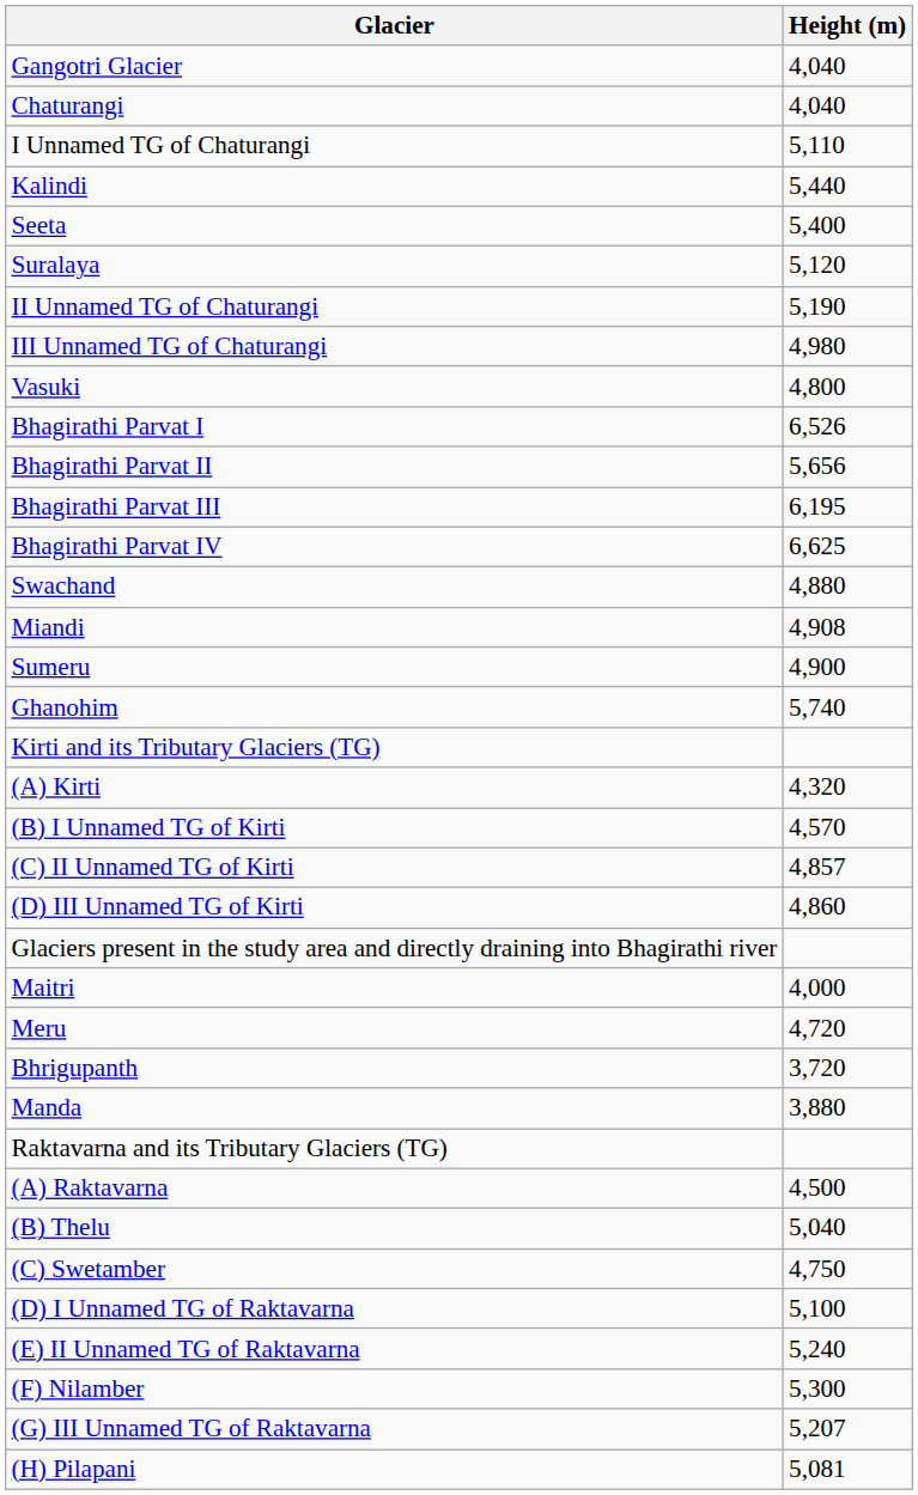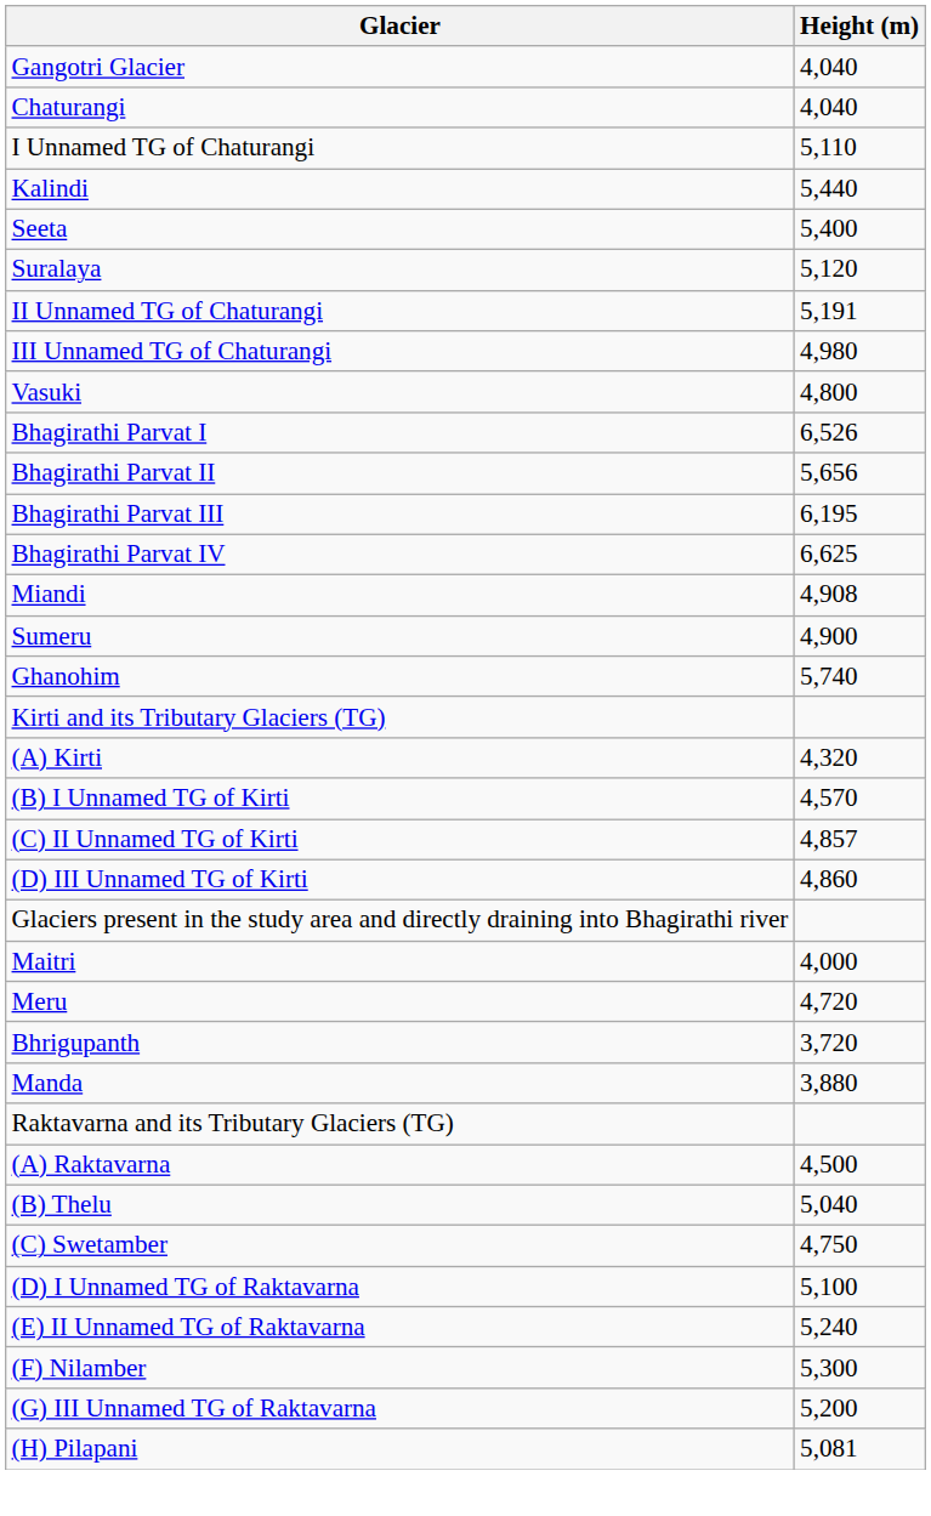 <table class="wikitable sortable">
 <tr>
 <th>Glacier</th>
 <th>Height (m)</th>
 </tr>
 <tr>
 <td><a href='#'>Gangotri Glacier</a></td>
 <td>4,040</td>
 </tr>
 <tr>
 <td><a href='#'>Chaturangi</a></td>
 <td>4,040</td>
 </tr>
 <tr>
 <td>I Unnamed TG of Chaturangi</td>
 <td>5,110</td>
 </tr>
 <tr>
 <td><a href='#'>Kalindi</a></td>
 <td>5,440</td>
 </tr>
 <tr>
 <td><a href='#'>Seeta</a></td>
 <td>5,400</td>
 </tr>
 <tr>
 <td><a href='#'>Suralaya</a></td>
 <td>5,120</td>
 </tr>
 <tr>
 <td><a href='#'>II Unnamed TG of Chaturangi</a></td>
-<td>5,190</td>
+<td>5,191</td>
 </tr>
 <tr>
 <td><a href='#'>III Unnamed TG of Chaturangi</a></td>
 <td>4,980</td>
 </tr>
 <tr>
 <td><a href='#'>Vasuki</a></td>
 <td>4,800</td>
 </tr>
 <tr>
 <td><a href='#'>Bhagirathi Parvat I</a></td>
 <td>6,526</td>
 </tr>
 <tr>
 <td><a href='#'>Bhagirathi Parvat II</a></td>
 <td>5,656</td>
 </tr>
 <tr>
 <td><a href='#'>Bhagirathi Parvat III</a></td>
 <td>6,195</td>
 </tr>
 <tr>
 <td><a href='#'>Bhagirathi Parvat IV</a></td>
 <td>6,625</td>
-</tr>
-<tr>
-<td><a href='#'>Swachand</a></td>
-<td>4,880</td>
 </tr>
 <tr>
 <td><a href='#'>Miandi</a></td>
 <td>4,908</td>
 </tr>
 <tr>
 <td><a href='#'>Sumeru</a></td>
 <td>4,900</td>
 </tr>
 <tr>
 <td><a href='#'>Ghanohim</a></td>
 <td>5,740</td>
 </tr>
 <tr>
 <td><a href='#'>Kirti and its Tributary Glaciers (TG) </a></td>
 <td></td>
 </tr>
 <tr>
 <td><a href='#'>(A) Kirti</a></td>
 <td>4,320</td>
 </tr>
 <tr>
 <td><a href='#'>(B) I Unnamed TG of Kirti</a></td>
 <td>4,570</td>
 </tr>
 <tr>
 <td><a href='#'>(C) II Unnamed TG of Kirti</a></td>
 <td>4,857</td>
 </tr>
 <tr>
 <td><a href='#'>(D) III Unnamed TG of Kirti</a></td>
 <td>4,860</td>
 </tr>
 <tr>
 <td>Glaciers present in the study area and directly draining into Bhagirathi river</td>
 <td></td>
 </tr>
 <tr>
 <td><a href='#'>Maitri</a></td>
 <td>4,000</td>
 </tr>
 <tr>
 <td><a href='#'>Meru</a></td>
 <td>4,720</td>
 </tr>
 <tr>
 <td><a href='#'>Bhrigupanth</a></td>
 <td>3,720</td>
 </tr>
 <tr>
 <td><a href='#'>Manda</a></td>
 <td>3,880</td>
 </tr>
 <tr>
 <td>Raktavarna and its Tributary Glaciers (TG)</td>
 <td></td>
 </tr>
 <tr>
 <td><a href='#'>(A) Raktavarna</a></td>
 <td>4,500</td>
 </tr>
 <tr>
 <td><a href='#'>(B) Thelu</a></td>
 <td>5,040</td>
 </tr>
 <tr>
 <td><a href='#'>(C) Swetamber</a></td>
 <td>4,750</td>
 </tr>
 <tr>
 <td><a href='#'>(D) I Unnamed TG of Raktavarna</a></td>
 <td>5,100</td>
 </tr>
 <tr>
 <td><a href='#'>(E) II Unnamed TG of Raktavarna</a></td>
 <td>5,240</td>
 </tr>
 <tr>
 <td><a href='#'>(F) Nilamber</a></td>
 <td>5,300</td>
 </tr>
 <tr>
 <td><a href='#'>(G) III Unnamed TG of Raktavarna</a></td>
-<td>5,207</td>
+<td>5,200</td>
 </tr>
 <tr>
 <td><a href='#'>(H) Pilapani</a></td>
 <td>5,081</td>
 </tr>
 </table>
